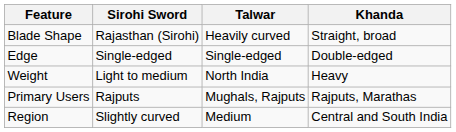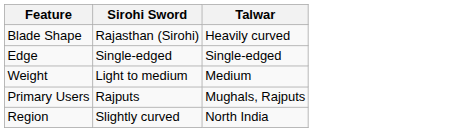 <table class="wikitable">
 <tr>
 <th>Feature</th>
 <th>Sirohi Sword</th>
 <th>Talwar</th>
-<th>Khanda</th>
 </tr>
 <tr>
 <td>Blade Shape</td>
 <td>Rajasthan (Sirohi)</td>
 <td>Heavily curved</td>
-<td>Straight, broad</td>
 </tr>
 <tr>
 <td>Edge</td>
 <td>Single-edged</td>
 <td>Single-edged</td>
-<td>Double-edged</td>
 </tr>
 <tr>
 <td>Weight</td>
 <td>Light to medium</td>
-<td>North India</td>
-<td>Heavy</td>
+<td>Medium</td>
 </tr>
 <tr>
 <td>Primary Users</td>
 <td>Rajputs</td>
 <td>Mughals, Rajputs</td>
-<td>Rajputs, Marathas</td>
 </tr>
 <tr>
 <td>Region</td>
 <td>Slightly curved</td>
-<td>Medium</td>
-<td>Central and South India</td>
+<td>North India</td>
 </tr>
 </table>
